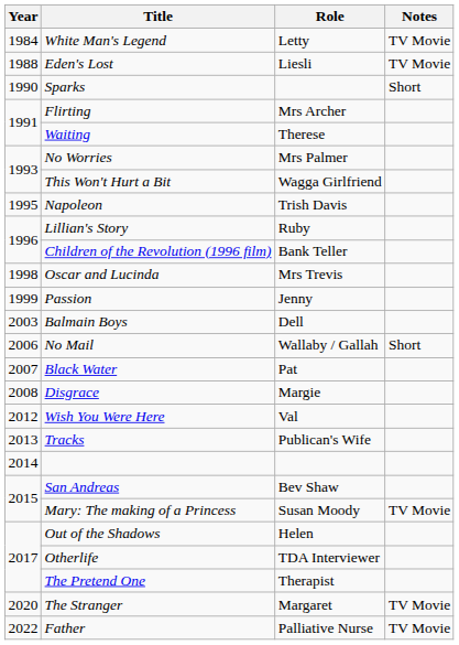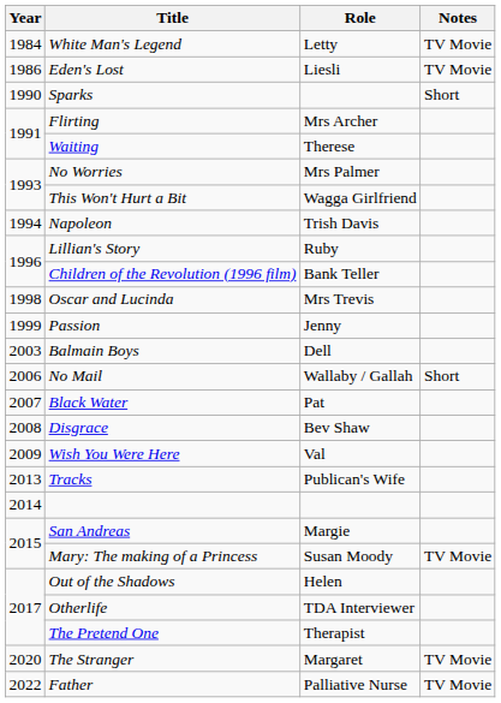 <table class="wikitable">
 <tr>
 <th>Year</th>
 <th>Title</th>
 <th>Role</th>
 <th>Notes</th>
 </tr>
 <tr>
 <td>1984</td>
 <td><em>White Man's Legend</em></td>
 <td>Letty</td>
 <td>TV Movie</td>
 </tr>
 <tr>
-<td>1988</td>
+<td>1986</td>
 <td><em>Eden's Lost</em></td>
 <td>Liesli</td>
 <td>TV Movie</td>
 </tr>
 <tr>
 <td>1990</td>
 <td><em>Sparks</em></td>
 <td></td>
 <td>Short</td>
 </tr>
 <tr>
 <td rowspan="2">1991</td>
 <td><em>Flirting</em></td>
 <td>Mrs Archer</td>
 <td></td>
 </tr>
 <tr>
 <td><em><a href='#'>Waiting</a></em></td>
 <td>Therese</td>
 <td></td>
 </tr>
 <tr>
 <td rowspan="2">1993</td>
 <td><em>No Worries</em></td>
 <td>Mrs Palmer</td>
 <td></td>
 </tr>
 <tr>
 <td><em>This Won't Hurt a Bit</em></td>
 <td>Wagga Girlfriend</td>
 <td></td>
 </tr>
 <tr>
-<td>1995</td>
+<td>1994</td>
 <td><em>Napoleon</em></td>
 <td>Trish Davis</td>
 <td></td>
 </tr>
 <tr>
 <td rowspan="2">1996</td>
 <td><em>Lillian's Story</em></td>
 <td>Ruby</td>
 <td></td>
 </tr>
 <tr>
 <td><em><a href='#'>Children of the Revolution (1996 film)</a></em></td>
 <td>Bank Teller</td>
 <td></td>
 </tr>
 <tr>
 <td>1998</td>
 <td><em>Oscar and Lucinda</em></td>
 <td>Mrs Trevis</td>
 <td></td>
 </tr>
 <tr>
 <td>1999</td>
 <td><em>Passion</em></td>
 <td>Jenny</td>
 <td></td>
 </tr>
 <tr>
 <td>2003</td>
 <td><em>Balmain Boys</em></td>
 <td>Dell</td>
 <td></td>
 </tr>
 <tr>
 <td>2006</td>
 <td><em>No Mail</em></td>
 <td>Wallaby / Gallah</td>
 <td>Short</td>
 </tr>
 <tr>
 <td>2007</td>
 <td><em><a href='#'>Black Water</a></em></td>
 <td>Pat</td>
 <td></td>
 </tr>
 <tr>
 <td>2008</td>
 <td><em><a href='#'>Disgrace</a></em></td>
-<td>Margie</td>
+<td>Bev Shaw</td>
 <td></td>
 </tr>
 <tr>
-<td>2012</td>
+<td>2009</td>
 <td><a href='#'><em>Wish You Were Here</em></a></td>
 <td>Val</td>
 <td></td>
 </tr>
 <tr>
 <td>2013</td>
 <td><a href='#'><em>Tracks</em></a></td>
 <td>Publican's Wife</td>
 <td></td>
 </tr>
 <tr>
 <td>2014</td>
 <td></td>
 <td></td>
 <td></td>
 </tr>
 <tr>
 <td rowspan="2">2015</td>
 <td><a href='#'><em>San Andreas</em></a></td>
-<td>Bev Shaw</td>
+<td>Margie</td>
 <td></td>
 </tr>
 <tr>
 <td><em>Mary: The making of a Princess</em></td>
 <td>Susan Moody</td>
 <td>TV Movie</td>
 </tr>
 <tr>
 <td rowspan="3">2017</td>
 <td><em>Out of the Shadows</em></td>
 <td>Helen</td>
 <td></td>
 </tr>
 <tr>
 <td><em>Otherlife</em></td>
 <td>TDA Interviewer</td>
 <td></td>
 </tr>
 <tr>
 <td><em><a href='#'>The Pretend One</a></em></td>
 <td>Therapist</td>
 <td></td>
 </tr>
 <tr>
 <td>2020</td>
 <td><em>The Stranger</em></td>
 <td>Margaret</td>
 <td>TV Movie</td>
 </tr>
 <tr>
 <td>2022</td>
 <td><em>Father</em></td>
 <td>Palliative Nurse</td>
 <td>TV Movie</td>
 </tr>
 </table>
